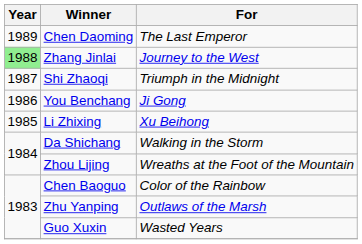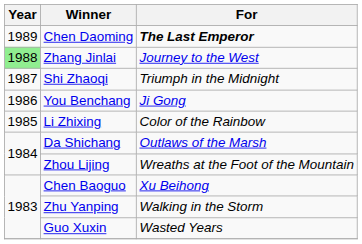 <table class="wikitable">
 <tr>
 <th>Year</th>
 <th>Winner</th>
 <th>For</th>
 </tr>
 <tr>
 <td>1989</td>
 <td><a href='#'>Chen Daoming</a></td>
-<td><em>The Last Emperor</em></td>
+<td><strong><em>The Last Emperor</em></strong></td>
 </tr>
 <tr>
 <td style="background: lightgreen;">1988</td>
 <td><a href='#'>Zhang Jinlai</a></td>
 <td><em><a href='#'>Journey to the West</a> </em></td>
 </tr>
 <tr>
 <td>1987</td>
 <td><a href='#'>Shi Zhaoqi</a></td>
 <td><em>Triumph in the Midnight</em></td>
 </tr>
 <tr>
 <td>1986</td>
 <td><a href='#'>You Benchang</a></td>
 <td><em><a href='#'>Ji Gong</a></em></td>
 </tr>
 <tr>
 <td>1985</td>
 <td><a href='#'>Li Zhixing</a></td>
-<td><em><a href='#'>Xu Beihong</a></em></td>
+<td><em>Color of the Rainbow</em></td>
 </tr>
 <tr>
 <td rowspan=2>1984</td>
 <td><a href='#'>Da Shichang</a></td>
-<td><em>Walking in the Storm</em></td>
+<td><em><a href='#'>Outlaws of the Marsh</a></em></td>
 </tr>
 <tr>
 <td><a href='#'>Zhou Lijing</a></td>
 <td><em>Wreaths at the Foot of the Mountain</em></td>
 </tr>
 <tr>
 <td rowspan=3>1983</td>
 <td><a href='#'>Chen Baoguo</a></td>
-<td><em>Color of the Rainbow</em></td>
+<td><em><a href='#'>Xu Beihong</a></em></td>
 </tr>
 <tr>
 <td><a href='#'>Zhu Yanping</a></td>
-<td><em><a href='#'>Outlaws of the Marsh</a></em></td>
+<td><em>Walking in the Storm</em></td>
 </tr>
 <tr>
 <td><a href='#'>Guo Xuxin</a></td>
 <td><em>Wasted Years</em></td>
 </tr>
 <tr>
 </tr>
 </table>
